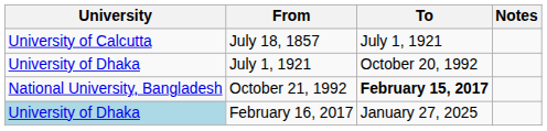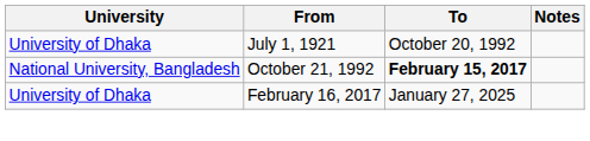 <table class="wikitable">
 <tr>
 <th>University</th>
 <th>From</th>
 <th>To</th>
 <th>Notes</th>
-</tr>
-<tr>
-<td><a href='#'>University of Calcutta</a></td>
-<td>July 18, 1857</td>
-<td>July 1, 1921</td>
-<td></td>
 </tr>
 <tr>
 <td><a href='#'>University of Dhaka</a></td>
 <td>July 1, 1921</td>
 <td>October 20, 1992</td>
 <td></td>
 </tr>
 <tr>
 <td><a href='#'>National University, Bangladesh</a></td>
 <td>October 21, 1992</td>
 <td><strong>February 15, 2017</strong></td>
 <td></td>
 </tr>
 <tr>
-<td style="background: lightblue;"><a href='#'>University of Dhaka</a></td>
+<td><a href='#'>University of Dhaka</a></td>
 <td>February 16, 2017</td>
 <td>January 27, 2025</td>
 <td></td>
 </tr>
 </table>
